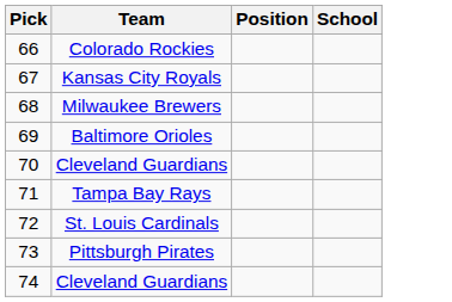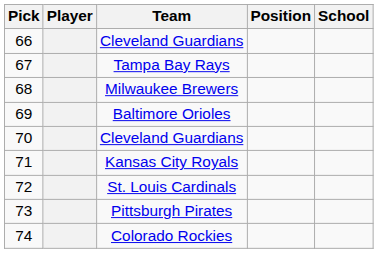 <table class="wikitable sortable plainrowheaders" style="text-align:center; width=74%">
 <tr>
 <th scope="col">Pick</th>
+<th scope="col">Player</th>
 <th scope="col">Team</th>
 <th scope="col">Position</th>
 <th scope="col">School</th>
 </tr>
 <tr>
 <td>66</td>
-<td><a href='#'>Colorado Rockies</a></td>
+<th scope="row" style="text-align:center"></th>
+<td><a href='#'>Cleveland Guardians</a></td>
 <td></td>
 <td></td>
 </tr>
 <tr>
 <td>67</td>
-<td><a href='#'>Kansas City Royals</a></td>
+<th scope="row" style="text-align:center"></th>
+<td><a href='#'>Tampa Bay Rays</a></td>
 <td></td>
 <td></td>
 </tr>
 <tr>
 <td>68</td>
+<th scope="row" style="text-align:center"></th>
 <td><a href='#'>Milwaukee Brewers</a></td>
 <td></td>
 <td></td>
 </tr>
 <tr>
 <td>69</td>
+<th scope="row" style="text-align:center"></th>
 <td><a href='#'>Baltimore Orioles</a></td>
 <td></td>
 <td></td>
 </tr>
 <tr>
 <td>70</td>
+<th scope="row" style="text-align:center"></th>
 <td><a href='#'>Cleveland Guardians</a></td>
 <td></td>
 <td></td>
 </tr>
 <tr>
 <td>71</td>
-<td><a href='#'>Tampa Bay Rays</a></td>
+<th scope="row" style="text-align:center"></th>
+<td><a href='#'>Kansas City Royals</a></td>
 <td></td>
 <td></td>
 </tr>
 <tr>
 <td>72</td>
+<th scope="row" style="text-align:center"></th>
 <td><a href='#'>St. Louis Cardinals</a></td>
 <td></td>
 <td></td>
 </tr>
 <tr>
 <td>73</td>
+<th scope="row" style="text-align:center"></th>
 <td><a href='#'>Pittsburgh Pirates</a></td>
 <td></td>
 <td></td>
 </tr>
 <tr>
 <td>74</td>
-<td><a href='#'>Cleveland Guardians</a></td>
+<th scope="row" style="text-align:center"></th>
+<td><a href='#'>Colorado Rockies</a></td>
 <td></td>
 <td></td>
 </tr>
 </table>
